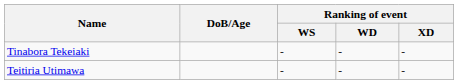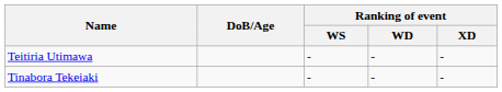 <table class="wikitable" style="width:600px; font-size:95%;">
 <tr>
 <th rowspan="2" align="left">Name</th>
 <th rowspan="2" align="left">DoB/Age</th>
 <th colspan="3" align="center">Ranking of event</th>
 </tr>
 <tr>
 <th align="center">WS</th>
 <th>WD</th>
 <th align="center">XD</th>
 </tr>
 <tr>
+<td><a href='#'>Teitiria Utimawa</a></td>
+<td></td>
+<td>-</td>
+<td>-</td>
+<td>-</td>
+</tr>
+<tr>
 <td><a href='#'>Tinabora Tekeiaki</a></td>
 <td></td>
 <td>-</td>
 <td>-</td>
 <td>-</td>
 </tr>
-<tr>
-<td><a href='#'>Teitiria Utimawa</a></td>
-<td></td>
-<td>-</td>
-<td>-</td>
-<td>-</td>
-</tr>
 </table>
